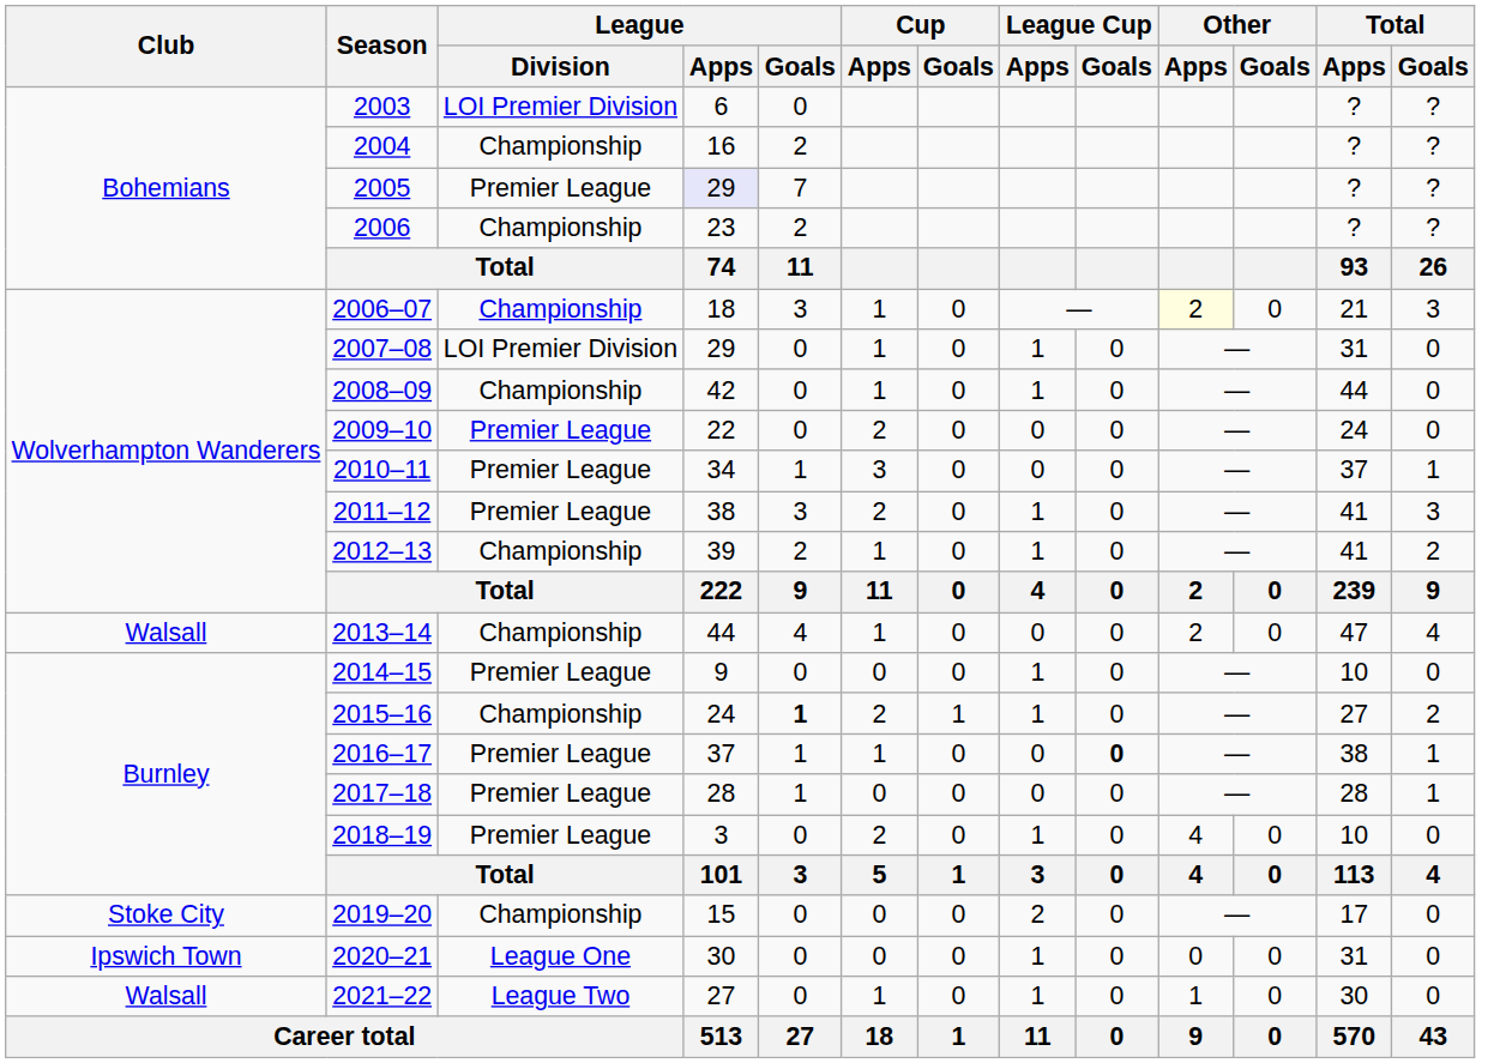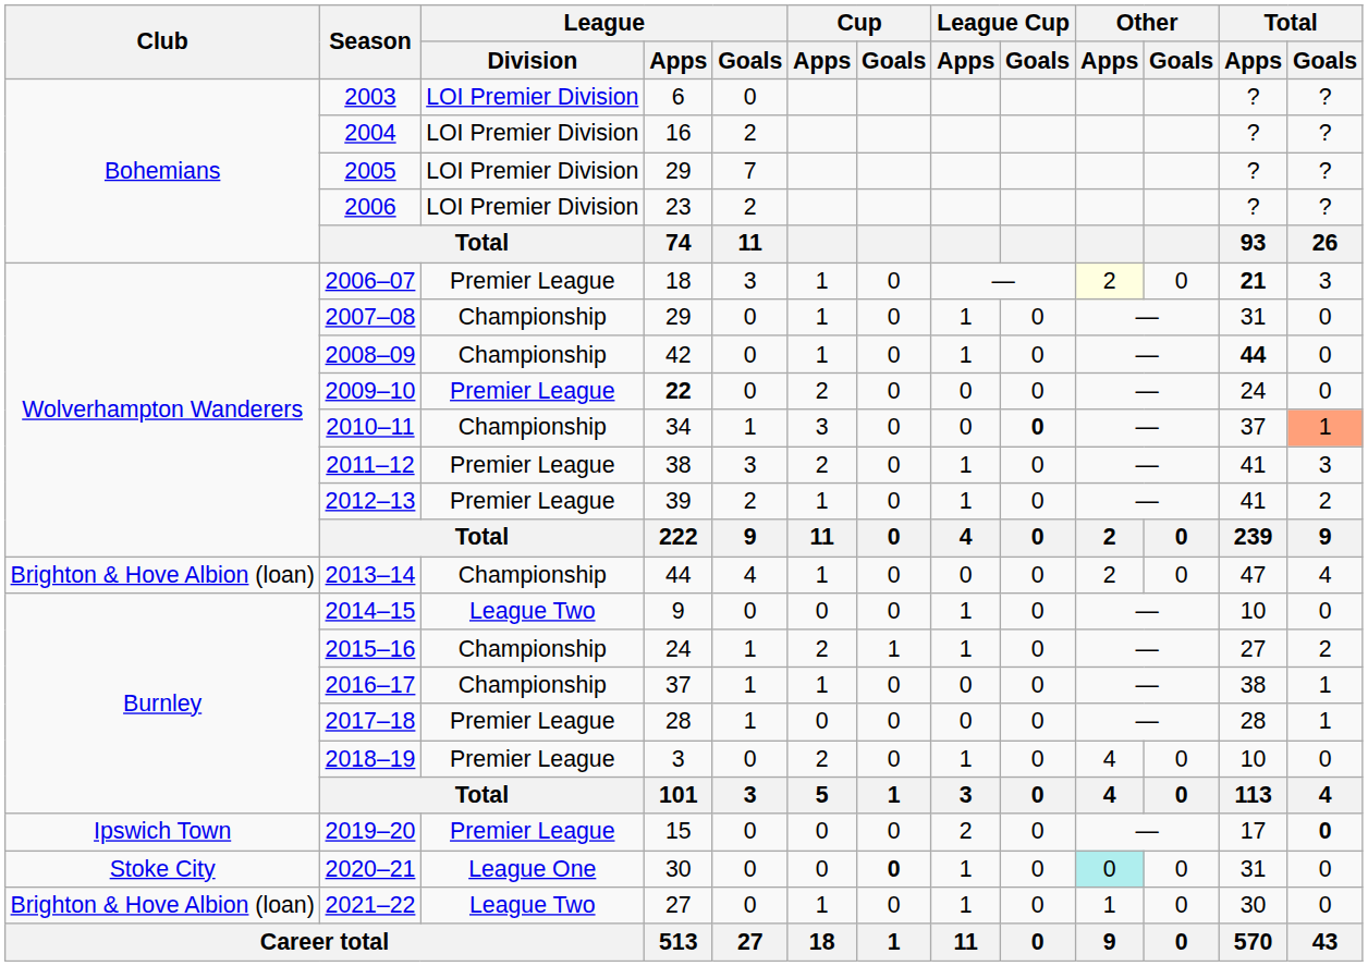 <table class=wikitable style="text-align: center;">
 <tr>
 <th rowspan="2">Club</th>
 <th rowspan="2">Season</th>
 <th colspan="3">League</th>
 <th colspan="2">Cup</th>
 <th colspan="2">League Cup</th>
 <th colspan="2">Other</th>
 <th colspan="2">Total</th>
 </tr>
 <tr>
 <th>Division</th>
 <th>Apps</th>
 <th>Goals</th>
 <th>Apps</th>
 <th>Goals</th>
 <th>Apps</th>
 <th>Goals</th>
 <th>Apps</th>
 <th>Goals</th>
 <th>Apps</th>
 <th>Goals</th>
 </tr>
 <tr>
 <td rowspan="5"><a href='#'>Bohemians</a></td>
 <td><a href='#'>2003</a></td>
 <td><a href='#'>LOI Premier Division</a></td>
 <td>6</td>
 <td>0</td>
 <td></td>
 <td></td>
 <td></td>
 <td></td>
 <td></td>
 <td></td>
 <td>?</td>
 <td>?</td>
 </tr>
 <tr>
 <td><a href='#'>2004</a></td>
-<td>Championship</td>
+<td>LOI Premier Division</td>
 <td>16</td>
 <td>2</td>
 <td></td>
 <td></td>
 <td></td>
 <td></td>
 <td></td>
 <td></td>
 <td>?</td>
 <td>?</td>
 </tr>
 <tr>
 <td><a href='#'>2005</a></td>
-<td>Premier League</td>
-<td style="background: lavender;">29</td>
+<td>LOI Premier Division</td>
+<td>29</td>
 <td>7</td>
 <td></td>
 <td></td>
 <td></td>
 <td></td>
 <td></td>
 <td></td>
 <td>?</td>
 <td>?</td>
 </tr>
 <tr>
 <td><a href='#'>2006</a></td>
-<td>Championship</td>
+<td>LOI Premier Division</td>
 <td>23</td>
 <td>2</td>
 <td></td>
 <td></td>
 <td></td>
 <td></td>
 <td></td>
 <td></td>
 <td>?</td>
 <td>?</td>
 </tr>
 <tr>
 <th colspan="2">Total</th>
 <th>74</th>
 <th>11</th>
 <th></th>
 <th></th>
 <th></th>
 <th></th>
 <th></th>
 <th></th>
 <th>93</th>
 <th>26</th>
 </tr>
 <tr>
 <td rowspan="8"><a href='#'>Wolverhampton Wanderers</a></td>
 <td><a href='#'>2006–07</a></td>
-<td><a href='#'>Championship</a></td>
+<td>Premier League</td>
 <td>18</td>
 <td>3</td>
 <td>1</td>
 <td>0</td>
 <td colspan="2">—</td>
 <td style="background: lightyellow;">2</td>
 <td>0</td>
-<td>21</td>
+<td><strong>21</strong></td>
 <td>3</td>
 </tr>
 <tr>
 <td><a href='#'>2007–08</a></td>
-<td>LOI Premier Division</td>
+<td>Championship</td>
 <td>29</td>
 <td>0</td>
 <td>1</td>
 <td>0</td>
 <td>1</td>
 <td>0</td>
 <td colspan="2">—</td>
 <td>31</td>
 <td>0</td>
 </tr>
 <tr>
 <td><a href='#'>2008–09</a></td>
 <td>Championship</td>
 <td>42</td>
 <td>0</td>
 <td>1</td>
 <td>0</td>
 <td>1</td>
 <td>0</td>
 <td colspan="2">—</td>
-<td>44</td>
+<td><strong>44</strong></td>
 <td>0</td>
 </tr>
 <tr>
 <td><a href='#'>2009–10</a></td>
 <td><a href='#'>Premier League</a></td>
-<td>22</td>
+<td><strong>22</strong></td>
 <td>0</td>
 <td>2</td>
 <td>0</td>
 <td>0</td>
 <td>0</td>
 <td colspan="2">—</td>
 <td>24</td>
 <td>0</td>
 </tr>
 <tr>
 <td><a href='#'>2010–11</a></td>
-<td>Premier League</td>
+<td>Championship</td>
 <td>34</td>
 <td>1</td>
 <td>3</td>
 <td>0</td>
 <td>0</td>
-<td>0</td>
+<td><strong>0</strong></td>
 <td colspan="2">—</td>
 <td>37</td>
-<td>1</td>
+<td style="background: lightsalmon;">1</td>
 </tr>
 <tr>
 <td><a href='#'>2011–12</a></td>
 <td>Premier League</td>
 <td>38</td>
 <td>3</td>
 <td>2</td>
 <td>0</td>
 <td>1</td>
 <td>0</td>
 <td colspan="2">—</td>
 <td>41</td>
 <td>3</td>
 </tr>
 <tr>
 <td><a href='#'>2012–13</a></td>
-<td>Championship</td>
+<td>Premier League</td>
 <td>39</td>
 <td>2</td>
 <td>1</td>
 <td>0</td>
 <td>1</td>
 <td>0</td>
 <td colspan="2">—</td>
 <td>41</td>
 <td>2</td>
 </tr>
 <tr>
 <th colspan="2">Total</th>
 <th>222</th>
 <th>9</th>
 <th>11</th>
 <th>0</th>
 <th>4</th>
 <th>0</th>
 <th>2</th>
 <th>0</th>
 <th>239</th>
 <th>9</th>
 </tr>
 <tr>
-<td><a href='#'>Walsall</a></td>
+<td><a href='#'>Brighton & Hove Albion</a> (loan)</td>
 <td><a href='#'>2013–14</a></td>
 <td>Championship</td>
 <td>44</td>
 <td>4</td>
 <td>1</td>
 <td>0</td>
 <td>0</td>
 <td>0</td>
 <td>2</td>
 <td>0</td>
 <td>47</td>
 <td>4</td>
 </tr>
 <tr>
 <td rowspan="6"><a href='#'>Burnley</a></td>
 <td><a href='#'>2014–15</a></td>
-<td>Premier League</td>
+<td><a href='#'>League Two</a></td>
 <td>9</td>
 <td>0</td>
 <td>0</td>
 <td>0</td>
 <td>1</td>
 <td>0</td>
 <td colspan="2">—</td>
 <td>10</td>
 <td>0</td>
 </tr>
 <tr>
 <td><a href='#'>2015–16</a></td>
 <td>Championship</td>
 <td>24</td>
-<td><strong>1</strong></td>
+<td>1</td>
 <td>2</td>
 <td>1</td>
 <td>1</td>
 <td>0</td>
 <td colspan="2">—</td>
 <td>27</td>
 <td>2</td>
 </tr>
 <tr>
 <td><a href='#'>2016–17</a></td>
-<td>Premier League</td>
+<td>Championship</td>
 <td>37</td>
 <td>1</td>
 <td>1</td>
 <td>0</td>
 <td>0</td>
-<td><strong>0</strong></td>
+<td>0</td>
 <td colspan="2">—</td>
 <td>38</td>
 <td>1</td>
 </tr>
 <tr>
 <td><a href='#'>2017–18</a></td>
 <td>Premier League</td>
 <td>28</td>
 <td>1</td>
 <td>0</td>
 <td>0</td>
 <td>0</td>
 <td>0</td>
 <td colspan="2">—</td>
 <td>28</td>
 <td>1</td>
 </tr>
 <tr>
 <td><a href='#'>2018–19</a></td>
 <td>Premier League</td>
 <td>3</td>
 <td>0</td>
 <td>2</td>
 <td>0</td>
 <td>1</td>
 <td>0</td>
 <td>4</td>
 <td>0</td>
 <td>10</td>
 <td>0</td>
 </tr>
 <tr>
 <th colspan="2">Total</th>
 <th>101</th>
 <th>3</th>
 <th>5</th>
 <th>1</th>
 <th>3</th>
 <th>0</th>
 <th>4</th>
 <th>0</th>
 <th>113</th>
 <th>4</th>
 </tr>
 <tr>
-<td><a href='#'>Stoke City</a></td>
+<td><a href='#'>Ipswich Town</a></td>
 <td><a href='#'>2019–20</a></td>
-<td>Championship</td>
+<td><a href='#'>Premier League</a></td>
 <td>15</td>
 <td>0</td>
 <td>0</td>
 <td>0</td>
 <td>2</td>
 <td>0</td>
 <td colspan="2">—</td>
 <td>17</td>
-<td>0</td>
+<td><strong>0</strong></td>
 </tr>
 <tr>
-<td><a href='#'>Ipswich Town</a></td>
+<td><a href='#'>Stoke City</a></td>
 <td><a href='#'>2020–21</a></td>
 <td><a href='#'>League One</a></td>
 <td>30</td>
 <td>0</td>
 <td>0</td>
-<td>0</td>
+<td><strong>0</strong></td>
 <td>1</td>
 <td>0</td>
-<td>0</td>
+<td style="background: paleturquoise;">0</td>
 <td>0</td>
 <td>31</td>
 <td>0</td>
 </tr>
 <tr>
-<td><a href='#'>Walsall</a></td>
+<td><a href='#'>Brighton & Hove Albion</a> (loan)</td>
 <td><a href='#'>2021–22</a></td>
 <td><a href='#'>League Two</a></td>
 <td>27</td>
 <td>0</td>
 <td>1</td>
 <td>0</td>
 <td>1</td>
 <td>0</td>
 <td>1</td>
 <td>0</td>
 <td>30</td>
 <td>0</td>
 </tr>
 <tr>
 <th colspan="3">Career total</th>
 <th>513</th>
 <th>27</th>
 <th>18</th>
 <th>1</th>
 <th>11</th>
 <th>0</th>
 <th>9</th>
 <th>0</th>
 <th>570</th>
 <th>43</th>
 </tr>
 </table>
